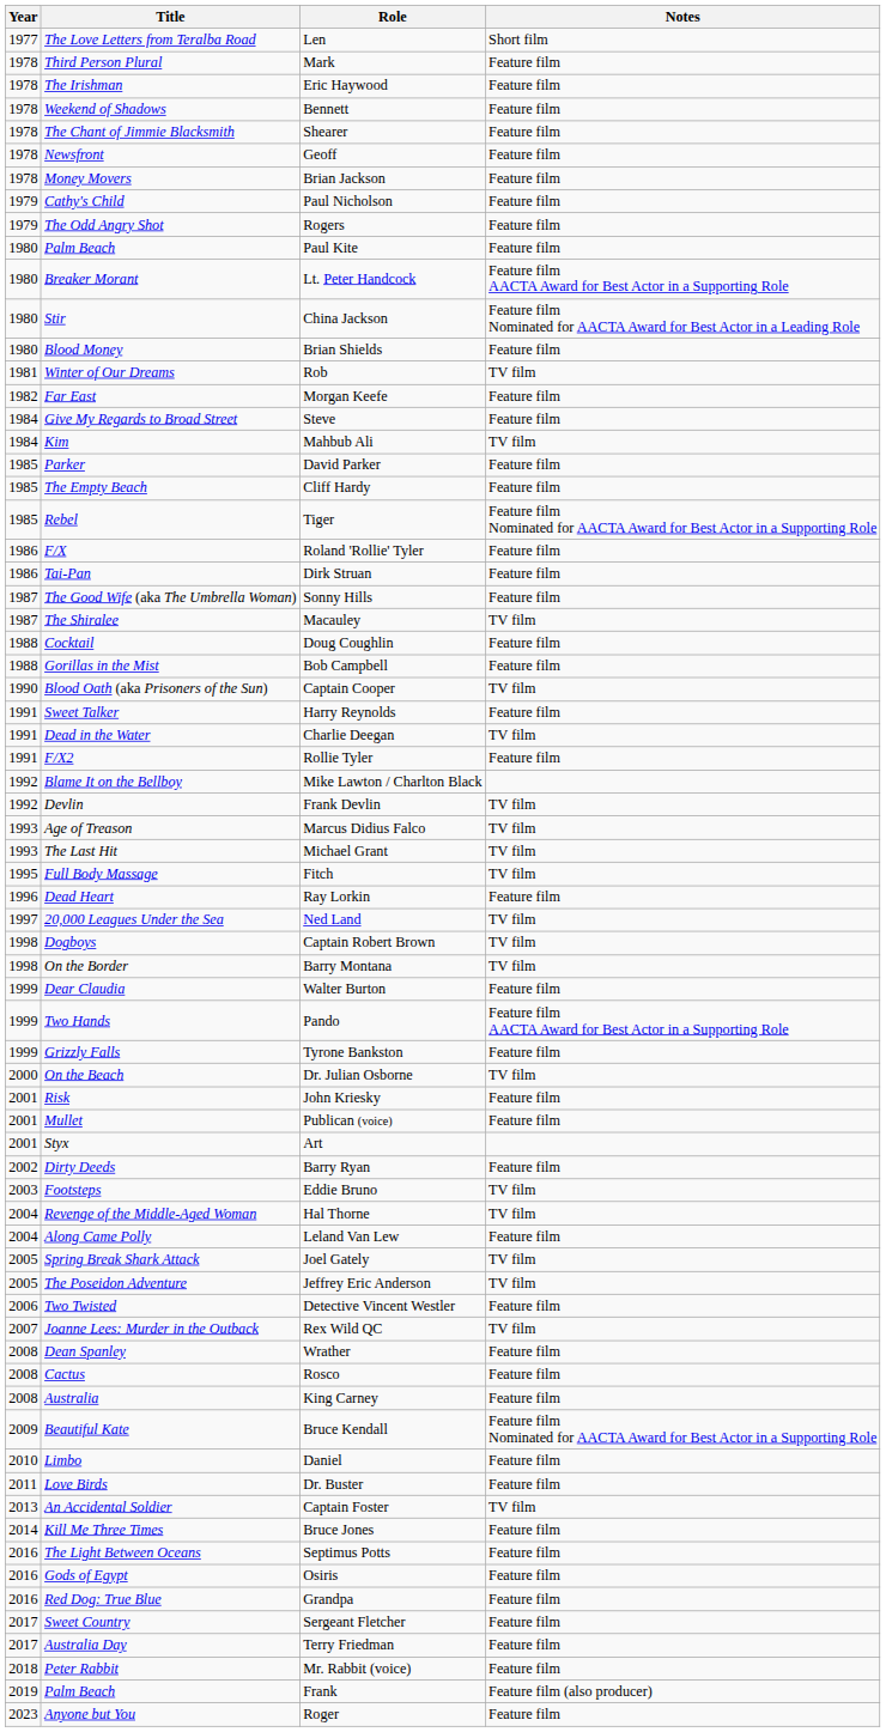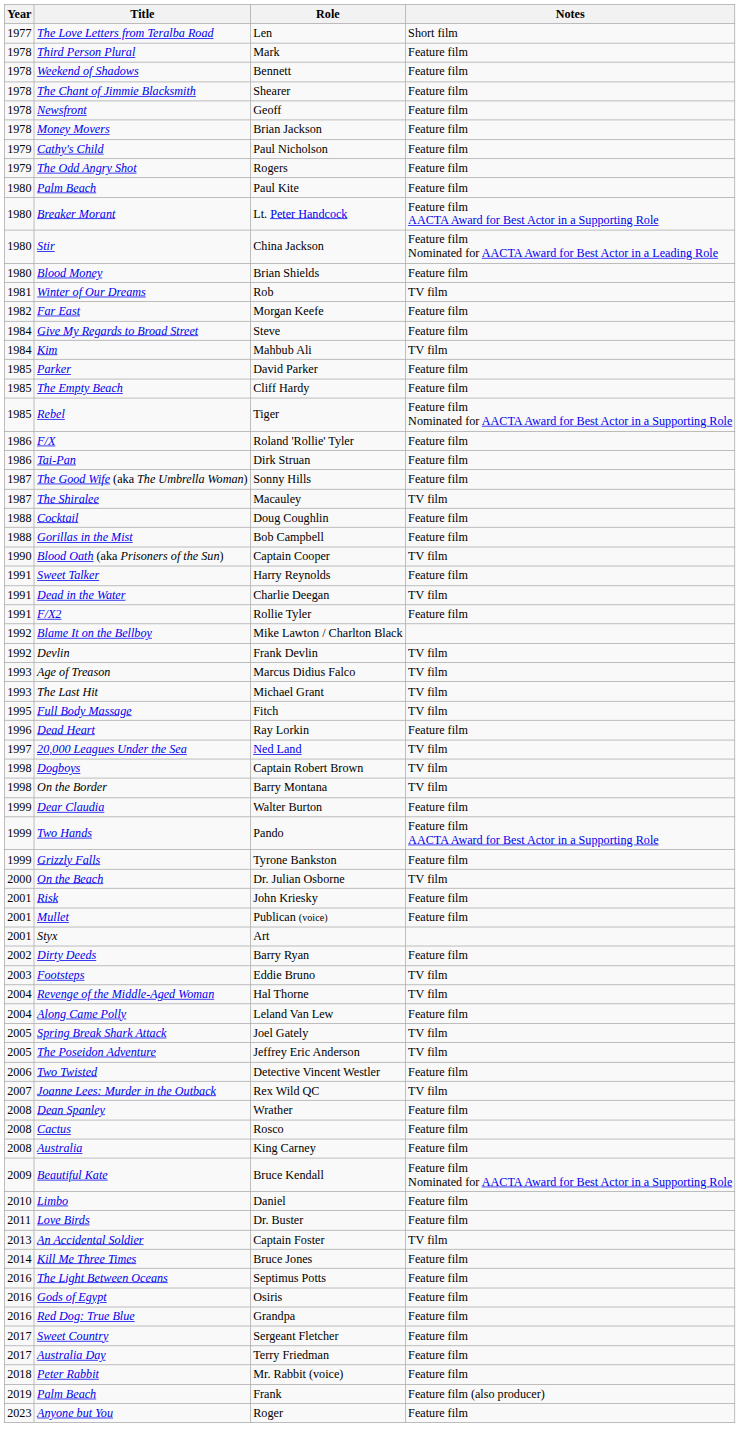 <table class="wikitable sortable">
 <tr>
 <th>Year</th>
 <th>Title</th>
 <th>Role</th>
 <th class=unsortable>Notes</th>
 </tr>
 <tr>
 <td>1977</td>
 <td><em><a href='#'>The Love Letters from Teralba Road</a></em></td>
 <td>Len</td>
 <td>Short film</td>
 </tr>
 <tr>
 <td>1978</td>
 <td><em><a href='#'>Third Person Plural</a></em></td>
 <td>Mark</td>
-<td>Feature film</td>
-</tr>
-<tr>
-<td>1978</td>
-<td><em><a href='#'>The Irishman</a></em></td>
-<td>Eric Haywood</td>
 <td>Feature film</td>
 </tr>
 <tr>
 <td>1978</td>
 <td><em><a href='#'>Weekend of Shadows</a></em></td>
 <td>Bennett</td>
 <td>Feature film</td>
 </tr>
 <tr>
 <td>1978</td>
 <td><em><a href='#'>The Chant of Jimmie Blacksmith</a></em></td>
 <td>Shearer</td>
 <td>Feature film</td>
 </tr>
 <tr>
 <td>1978</td>
 <td><em><a href='#'>Newsfront</a></em></td>
 <td>Geoff</td>
 <td>Feature film</td>
 </tr>
 <tr>
 <td>1978</td>
 <td><em><a href='#'>Money Movers</a></em></td>
 <td>Brian Jackson</td>
 <td>Feature film</td>
 </tr>
 <tr>
 <td>1979</td>
 <td><em><a href='#'>Cathy's Child</a></em></td>
 <td>Paul Nicholson</td>
 <td>Feature film</td>
 </tr>
 <tr>
 <td>1979</td>
 <td><em><a href='#'>The Odd Angry Shot</a></em></td>
 <td>Rogers</td>
 <td>Feature film</td>
 </tr>
 <tr>
 <td>1980</td>
 <td><em><a href='#'>Palm Beach</a></em></td>
 <td>Paul Kite</td>
 <td>Feature film</td>
 </tr>
 <tr>
 <td>1980</td>
 <td><em><a href='#'>Breaker Morant</a></em></td>
 <td>Lt. <a href='#'>Peter Handcock</a></td>
 <td>Feature film<br><a href='#'>AACTA Award for Best Actor in a Supporting Role</a></td>
 </tr>
 <tr>
 <td>1980</td>
 <td><em><a href='#'>Stir</a></em></td>
 <td>China Jackson</td>
 <td>Feature film<br>Nominated for <a href='#'>AACTA Award for Best Actor in a Leading Role</a></td>
 </tr>
 <tr>
 <td>1980</td>
 <td><em><a href='#'>Blood Money</a></em></td>
 <td>Brian Shields</td>
 <td>Feature film</td>
 </tr>
 <tr>
 <td>1981</td>
 <td><em><a href='#'>Winter of Our Dreams</a></em></td>
 <td>Rob</td>
 <td>TV film</td>
 </tr>
 <tr>
 <td>1982</td>
 <td><em><a href='#'>Far East</a></em></td>
 <td>Morgan Keefe</td>
 <td>Feature film</td>
 </tr>
 <tr>
 <td>1984</td>
 <td><em><a href='#'>Give My Regards to Broad Street</a></em></td>
 <td>Steve</td>
 <td>Feature film</td>
 </tr>
 <tr>
 <td>1984</td>
 <td><em><a href='#'>Kim</a></em></td>
 <td>Mahbub Ali</td>
 <td>TV film</td>
 </tr>
 <tr>
 <td>1985</td>
 <td><em><a href='#'>Parker</a></em></td>
 <td>David Parker</td>
 <td>Feature film</td>
 </tr>
 <tr>
 <td>1985</td>
 <td><em><a href='#'>The Empty Beach</a></em></td>
 <td>Cliff Hardy</td>
 <td>Feature film</td>
 </tr>
 <tr>
 <td>1985</td>
 <td><em><a href='#'>Rebel</a></em></td>
 <td>Tiger</td>
 <td>Feature film<br>Nominated for <a href='#'>AACTA Award for Best Actor in a Supporting Role</a></td>
 </tr>
 <tr>
 <td>1986</td>
 <td><em><a href='#'>F/X</a></em></td>
 <td>Roland 'Rollie' Tyler</td>
 <td>Feature film</td>
 </tr>
 <tr>
 <td>1986</td>
 <td><em><a href='#'>Tai-Pan</a></em></td>
 <td>Dirk Struan</td>
 <td>Feature film</td>
 </tr>
 <tr>
 <td>1987</td>
 <td><em><a href='#'>The Good Wife</a></em> (aka <em>The Umbrella Woman</em>)</td>
 <td>Sonny Hills</td>
 <td>Feature film</td>
 </tr>
 <tr>
 <td>1987</td>
 <td><em><a href='#'>The Shiralee</a></em></td>
 <td>Macauley</td>
 <td>TV film</td>
 </tr>
 <tr>
 <td>1988</td>
 <td><em><a href='#'>Cocktail</a></em></td>
 <td>Doug Coughlin</td>
 <td>Feature film</td>
 </tr>
 <tr>
 <td>1988</td>
 <td><em><a href='#'>Gorillas in the Mist</a></em></td>
 <td>Bob Campbell</td>
 <td>Feature film</td>
 </tr>
 <tr>
 <td>1990</td>
 <td><em><a href='#'>Blood Oath</a></em> (aka <em>Prisoners of the Sun</em>)</td>
 <td>Captain Cooper</td>
 <td>TV film</td>
 </tr>
 <tr>
 <td>1991</td>
 <td><em><a href='#'>Sweet Talker</a></em></td>
 <td>Harry Reynolds</td>
 <td>Feature film</td>
 </tr>
 <tr>
 <td>1991</td>
 <td><em><a href='#'>Dead in the Water</a></em></td>
 <td>Charlie Deegan</td>
 <td>TV film</td>
 </tr>
 <tr>
 <td>1991</td>
 <td><em><a href='#'>F/X2</a></em></td>
 <td>Rollie Tyler</td>
 <td>Feature film</td>
 </tr>
 <tr>
 <td>1992</td>
 <td><em><a href='#'>Blame It on the Bellboy</a></em></td>
 <td>Mike Lawton / Charlton Black</td>
 <td></td>
 </tr>
 <tr>
 <td>1992</td>
 <td><em>Devlin</em></td>
 <td>Frank Devlin</td>
 <td>TV film</td>
 </tr>
 <tr>
 <td>1993</td>
 <td><em>Age of Treason</em></td>
 <td>Marcus Didius Falco</td>
 <td>TV film</td>
 </tr>
 <tr>
 <td>1993</td>
 <td><em>The Last Hit</em></td>
 <td>Michael Grant</td>
 <td>TV film</td>
 </tr>
 <tr>
 <td>1995</td>
 <td><em><a href='#'>Full Body Massage</a></em></td>
 <td>Fitch</td>
 <td>TV film</td>
 </tr>
 <tr>
 <td>1996</td>
 <td><em><a href='#'>Dead Heart</a></em></td>
 <td>Ray Lorkin</td>
 <td>Feature film</td>
 </tr>
 <tr>
 <td>1997</td>
 <td><em><a href='#'>20,000 Leagues Under the Sea</a></em></td>
 <td><a href='#'>Ned Land</a></td>
 <td>TV film</td>
 </tr>
 <tr>
 <td>1998</td>
 <td><em><a href='#'>Dogboys</a></em></td>
 <td>Captain Robert Brown</td>
 <td>TV film</td>
 </tr>
 <tr>
 <td>1998</td>
 <td><em>On the Border</em></td>
 <td>Barry Montana</td>
 <td>TV film</td>
 </tr>
 <tr>
 <td>1999</td>
 <td><em><a href='#'>Dear Claudia</a></em></td>
 <td>Walter Burton</td>
 <td>Feature film</td>
 </tr>
 <tr>
 <td>1999</td>
 <td><em><a href='#'>Two Hands</a></em></td>
 <td>Pando</td>
 <td>Feature film<br><a href='#'>AACTA Award for Best Actor in a Supporting Role</a></td>
 </tr>
 <tr>
 <td>1999</td>
 <td><em><a href='#'>Grizzly Falls</a></em></td>
 <td>Tyrone Bankston</td>
 <td>Feature film</td>
 </tr>
 <tr>
 <td>2000</td>
 <td><em><a href='#'>On the Beach</a></em></td>
 <td>Dr. Julian Osborne</td>
 <td>TV film</td>
 </tr>
 <tr>
 <td>2001</td>
 <td><em><a href='#'>Risk</a></em></td>
 <td>John Kriesky</td>
 <td>Feature film</td>
 </tr>
 <tr>
 <td>2001</td>
 <td><em><a href='#'>Mullet</a></em></td>
 <td>Publican <small>(voice)</small></td>
 <td>Feature film</td>
 </tr>
 <tr>
 <td>2001</td>
 <td><em>Styx</em></td>
 <td>Art</td>
 <td></td>
 </tr>
 <tr>
 <td>2002</td>
 <td><em><a href='#'>Dirty Deeds</a></em></td>
 <td>Barry Ryan</td>
 <td>Feature film</td>
 </tr>
 <tr>
 <td>2003</td>
 <td><em><a href='#'>Footsteps</a></em></td>
 <td>Eddie Bruno</td>
 <td>TV film</td>
 </tr>
 <tr>
 <td>2004</td>
 <td><em><a href='#'>Revenge of the Middle-Aged Woman</a></em></td>
 <td>Hal Thorne</td>
 <td>TV film</td>
 </tr>
 <tr>
 <td>2004</td>
 <td><em><a href='#'>Along Came Polly</a></em></td>
 <td>Leland Van Lew</td>
 <td>Feature film</td>
 </tr>
 <tr>
 <td>2005</td>
 <td><em><a href='#'>Spring Break Shark Attack</a></em></td>
 <td>Joel Gately</td>
 <td>TV film</td>
 </tr>
 <tr>
 <td>2005</td>
 <td><em><a href='#'>The Poseidon Adventure</a></em></td>
 <td>Jeffrey Eric Anderson</td>
 <td>TV film</td>
 </tr>
 <tr>
 <td>2006</td>
 <td><em><a href='#'>Two Twisted</a></em></td>
 <td>Detective Vincent Westler</td>
 <td>Feature film</td>
 </tr>
 <tr>
 <td>2007</td>
 <td><em><a href='#'>Joanne Lees: Murder in the Outback</a></em></td>
 <td>Rex Wild QC</td>
 <td>TV film</td>
 </tr>
 <tr>
 <td>2008</td>
 <td><em><a href='#'>Dean Spanley</a></em></td>
 <td>Wrather</td>
 <td>Feature film</td>
 </tr>
 <tr>
 <td>2008</td>
 <td><em><a href='#'>Cactus</a></em></td>
 <td>Rosco</td>
 <td>Feature film</td>
 </tr>
 <tr>
 <td>2008</td>
 <td><em><a href='#'>Australia</a></em></td>
 <td>King Carney</td>
 <td>Feature film</td>
 </tr>
 <tr>
 <td>2009</td>
 <td><em><a href='#'>Beautiful Kate</a></em></td>
 <td>Bruce Kendall</td>
 <td>Feature film<br>Nominated for <a href='#'>AACTA Award for Best Actor in a Supporting Role</a></td>
 </tr>
 <tr>
 <td>2010</td>
 <td><em><a href='#'>Limbo</a></em></td>
 <td>Daniel</td>
 <td>Feature film</td>
 </tr>
 <tr>
 <td>2011</td>
 <td><em><a href='#'>Love Birds</a></em></td>
 <td>Dr. Buster</td>
 <td>Feature film</td>
 </tr>
 <tr>
 <td>2013</td>
 <td><em><a href='#'>An Accidental Soldier</a></em></td>
 <td>Captain Foster</td>
 <td>TV film</td>
 </tr>
 <tr>
 <td>2014</td>
 <td><em><a href='#'>Kill Me Three Times</a></em></td>
 <td>Bruce Jones</td>
 <td>Feature film</td>
 </tr>
 <tr>
 <td>2016</td>
 <td><em><a href='#'>The Light Between Oceans</a></em></td>
 <td>Septimus Potts</td>
 <td>Feature film</td>
 </tr>
 <tr>
 <td>2016</td>
 <td><em><a href='#'>Gods of Egypt</a></em></td>
 <td>Osiris</td>
 <td>Feature film</td>
 </tr>
 <tr>
 <td>2016</td>
 <td><em><a href='#'>Red Dog: True Blue</a></em></td>
 <td>Grandpa</td>
 <td>Feature film</td>
 </tr>
 <tr>
 <td>2017</td>
 <td><em><a href='#'>Sweet Country</a></em></td>
 <td>Sergeant Fletcher</td>
 <td>Feature film</td>
 </tr>
 <tr>
 <td>2017</td>
 <td><em><a href='#'>Australia Day</a></em></td>
 <td>Terry Friedman</td>
 <td>Feature film</td>
 </tr>
 <tr>
 <td>2018</td>
 <td><em><a href='#'>Peter Rabbit</a></em></td>
 <td>Mr. Rabbit (voice)</td>
 <td>Feature film</td>
 </tr>
 <tr>
 <td>2019</td>
 <td><em><a href='#'>Palm Beach</a></em></td>
 <td>Frank</td>
 <td>Feature film (also producer)</td>
 </tr>
 <tr>
 <td>2023</td>
 <td><em><a href='#'>Anyone but You</a></em></td>
 <td>Roger</td>
 <td>Feature film</td>
 </tr>
 </table>
